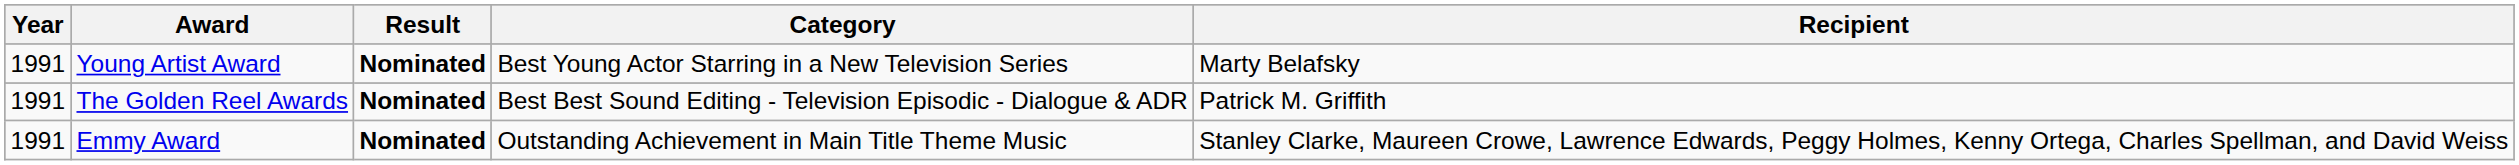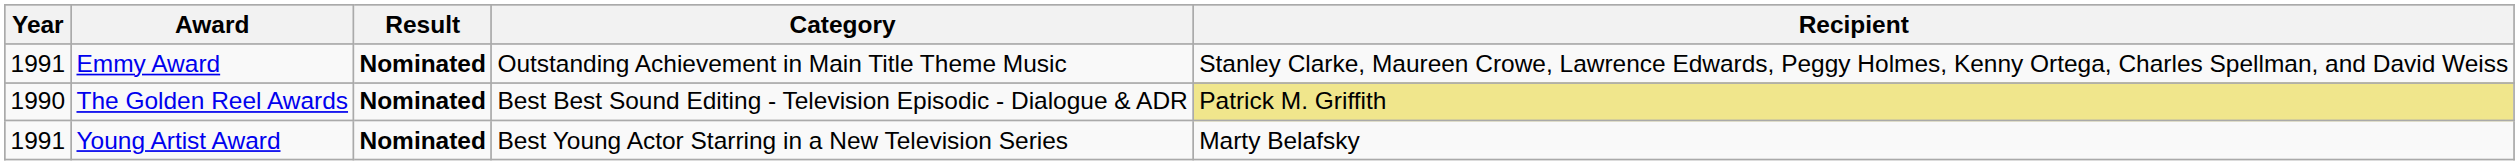 <table class="wikitable" style="font-size: 90%;">
 <tr>
 <th>Year</th>
 <th>Award</th>
 <th>Result</th>
 <th>Category</th>
 <th>Recipient</th>
 </tr>
 <tr>
 <td>1991</td>
+<td><a href='#'>Emmy Award</a></td>
+<td><strong>Nominated</strong></td>
+<td>Outstanding Achievement in Main Title Theme Music</td>
+<td>Stanley Clarke, Maureen Crowe, Lawrence Edwards, Peggy Holmes, Kenny Ortega, Charles Spellman, and David Weiss</td>
+</tr>
+<tr>
+<td>1990</td>
+<td><a href='#'>The Golden Reel Awards</a></td>
+<td><strong>Nominated</strong></td>
+<td>Best Best Sound Editing - Television Episodic - Dialogue & ADR</td>
+<td style="background: khaki;">Patrick M. Griffith</td>
+</tr>
+<tr>
+<td>1991</td>
 <td><a href='#'>Young Artist Award</a></td>
 <td><strong>Nominated</strong></td>
 <td>Best Young Actor Starring in a New Television Series</td>
 <td>Marty Belafsky</td>
 </tr>
-<tr>
-<td>1991</td>
-<td><a href='#'>The Golden Reel Awards</a></td>
-<td><strong>Nominated</strong></td>
-<td>Best Best Sound Editing - Television Episodic - Dialogue & ADR</td>
-<td>Patrick M. Griffith</td>
-</tr>
-<tr>
-<td>1991</td>
-<td><a href='#'>Emmy Award</a></td>
-<td><strong>Nominated</strong></td>
-<td>Outstanding Achievement in Main Title Theme Music</td>
-<td>Stanley Clarke, Maureen Crowe, Lawrence Edwards, Peggy Holmes, Kenny Ortega, Charles Spellman, and David Weiss</td>
-</tr>
 </table>
